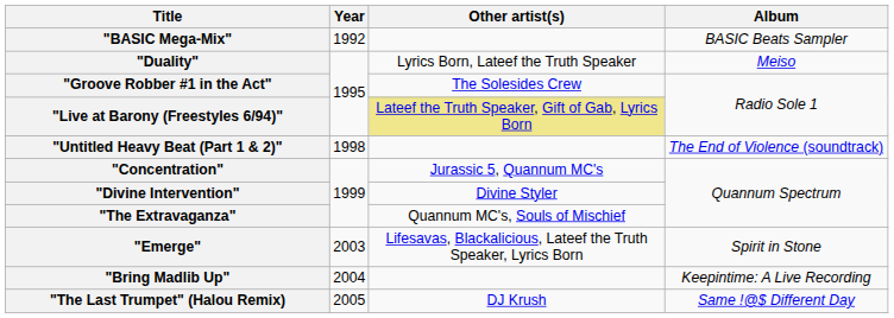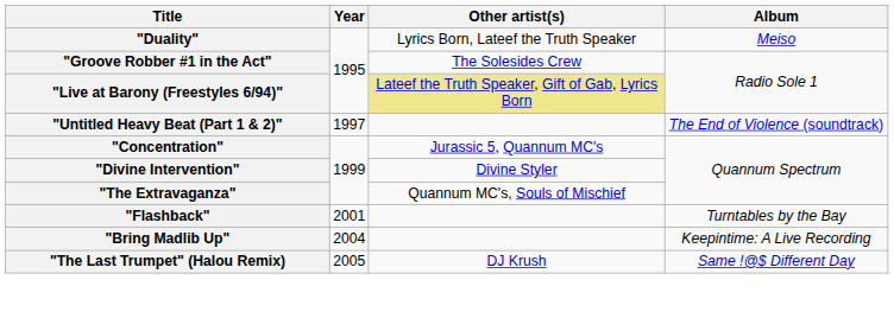 <table class="wikitable plainrowheaders" style="text-align:center;" border="1">
 <tr>
 <th scope="col" style="width:22em;">Title</th>
 <th scope="col">Year</th>
 <th scope="col" style="width:20em;">Other artist(s)</th>
 <th scope="col" style="width:15em;">Album</th>
-</tr>
-<tr>
-<th scope="row">"BASIC Mega-Mix"</th>
-<td>1992</td>
-<td></td>
-<td><em>BASIC Beats Sampler</em></td>
 </tr>
 <tr>
 <th scope="row">"Duality"</th>
 <td rowspan="3">1995</td>
 <td>Lyrics Born, Lateef the Truth Speaker</td>
 <td><em><a href='#'>Meiso</a></em></td>
 </tr>
 <tr>
 <th scope="row">"Groove Robber #1 in the Act"</th>
 <td><a href='#'>The Solesides Crew</a></td>
 <td rowspan="2"><em>Radio Sole 1</em></td>
 </tr>
 <tr>
 <th scope="row">"Live at Barony (Freestyles 6/94)"</th>
 <td style="background: khaki;"><a href='#'>Lateef the Truth Speaker</a>, <a href='#'>Gift of Gab</a>, <a href='#'>Lyrics Born</a></td>
 </tr>
 <tr>
 <th scope="row">"Untitled Heavy Beat (Part 1 & 2)"</th>
-<td>1998</td>
+<td>1997</td>
 <td></td>
 <td><a href='#'><em>The End of Violence</em> (soundtrack)</a></td>
 </tr>
 <tr>
 <th scope="row">"Concentration"</th>
 <td rowspan="3">1999</td>
 <td><a href='#'>Jurassic 5</a>, <a href='#'>Quannum MC's</a></td>
 <td rowspan="3"><em>Quannum Spectrum</em></td>
 </tr>
 <tr>
 <th scope="row">"Divine Intervention"</th>
 <td><a href='#'>Divine Styler</a></td>
 </tr>
 <tr>
 <th scope="row">"The Extravaganza"</th>
 <td>Quannum MC's, <a href='#'>Souls of Mischief</a></td>
 </tr>
 <tr>
-<th scope="row">"Emerge"</th>
-<td>2003</td>
-<td><a href='#'>Lifesavas</a>, <a href='#'>Blackalicious</a>, Lateef the Truth Speaker, Lyrics Born</td>
-<td><em>Spirit in Stone</em></td>
+<th scope="row">"Flashback"</th>
+<td>2001</td>
+<td></td>
+<td><em>Turntables by the Bay</em></td>
 </tr>
 <tr>
 <th scope="row">"Bring Madlib Up"</th>
 <td>2004</td>
 <td></td>
 <td><em>Keepintime: A Live Recording</em></td>
 </tr>
 <tr>
 <th scope="row">"The Last Trumpet" (Halou Remix)</th>
 <td>2005</td>
 <td><a href='#'>DJ Krush</a></td>
 <td><em><a href='#'>Same !@$ Different Day</a></em></td>
 </tr>
 </table>
